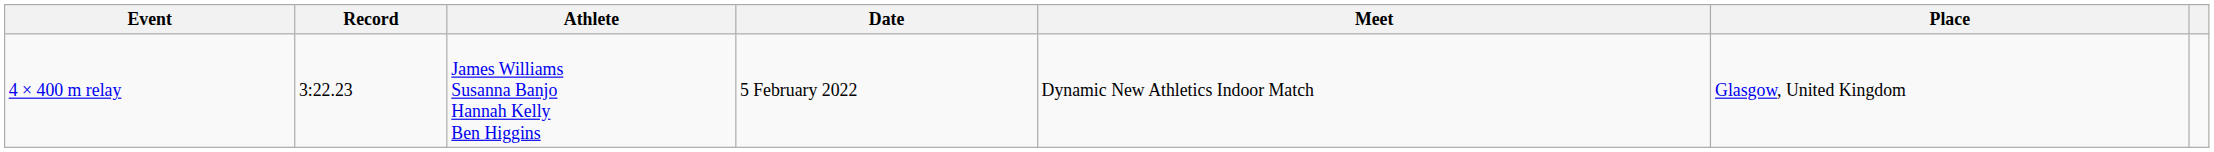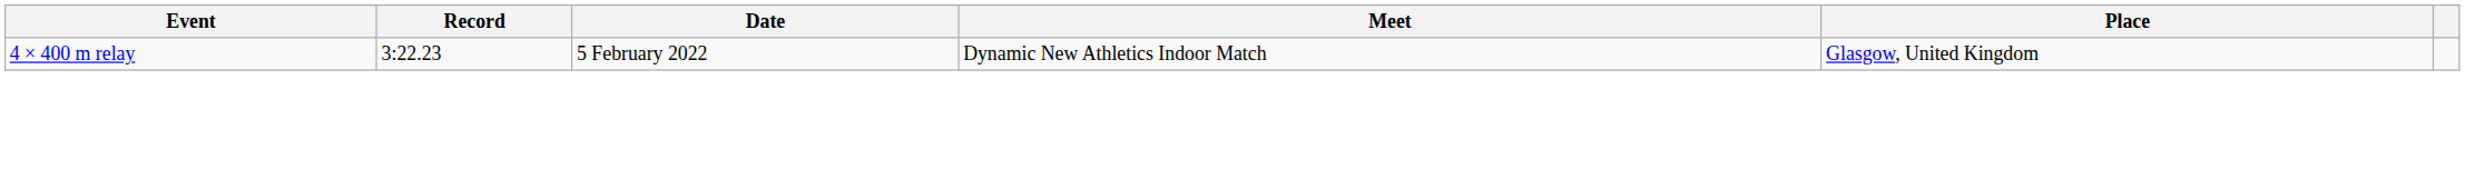 <table class="wikitable" style="font-size:95%; width: 95%;">
 <tr>
 <th>Event</th>
 <th>Record</th>
-<th>Athlete</th>
 <th>Date</th>
 <th>Meet</th>
 <th>Place</th>
 <th></th>
 </tr>
 <tr>
 <td><a href='#'>4 × 400 m relay</a></td>
 <td>3:22.23</td>
-<td><br><a href='#'>James Williams</a><br><a href='#'>Susanna Banjo</a><br><a href='#'>Hannah Kelly</a><br><a href='#'>Ben Higgins</a></td>
 <td>5 February 2022</td>
 <td>Dynamic New Athletics Indoor Match</td>
 <td><a href='#'>Glasgow</a>, United Kingdom</td>
 <td></td>
 </tr>
 </table>
